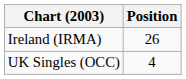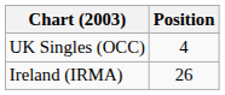 <table class="wikitable">
 <tr>
 <th>Chart (2003)</th>
 <th>Position</th>
 </tr>
 <tr>
+<td>UK Singles (OCC)</td>
+<td align="center">4</td>
+</tr>
+<tr>
 <td>Ireland (IRMA)</td>
 <td align="center">26</td>
 </tr>
-<tr>
-<td>UK Singles (OCC)</td>
-<td align="center">4</td>
-</tr>
 </table>
